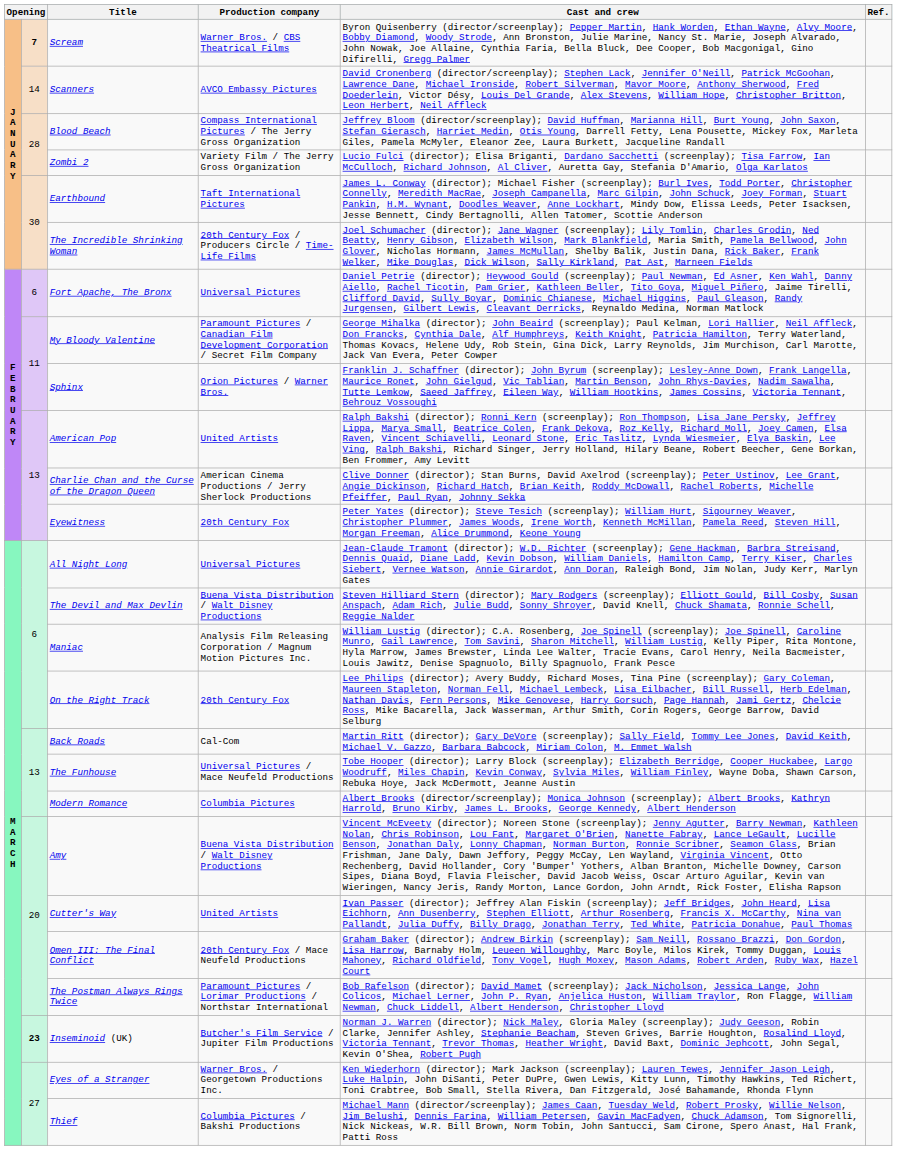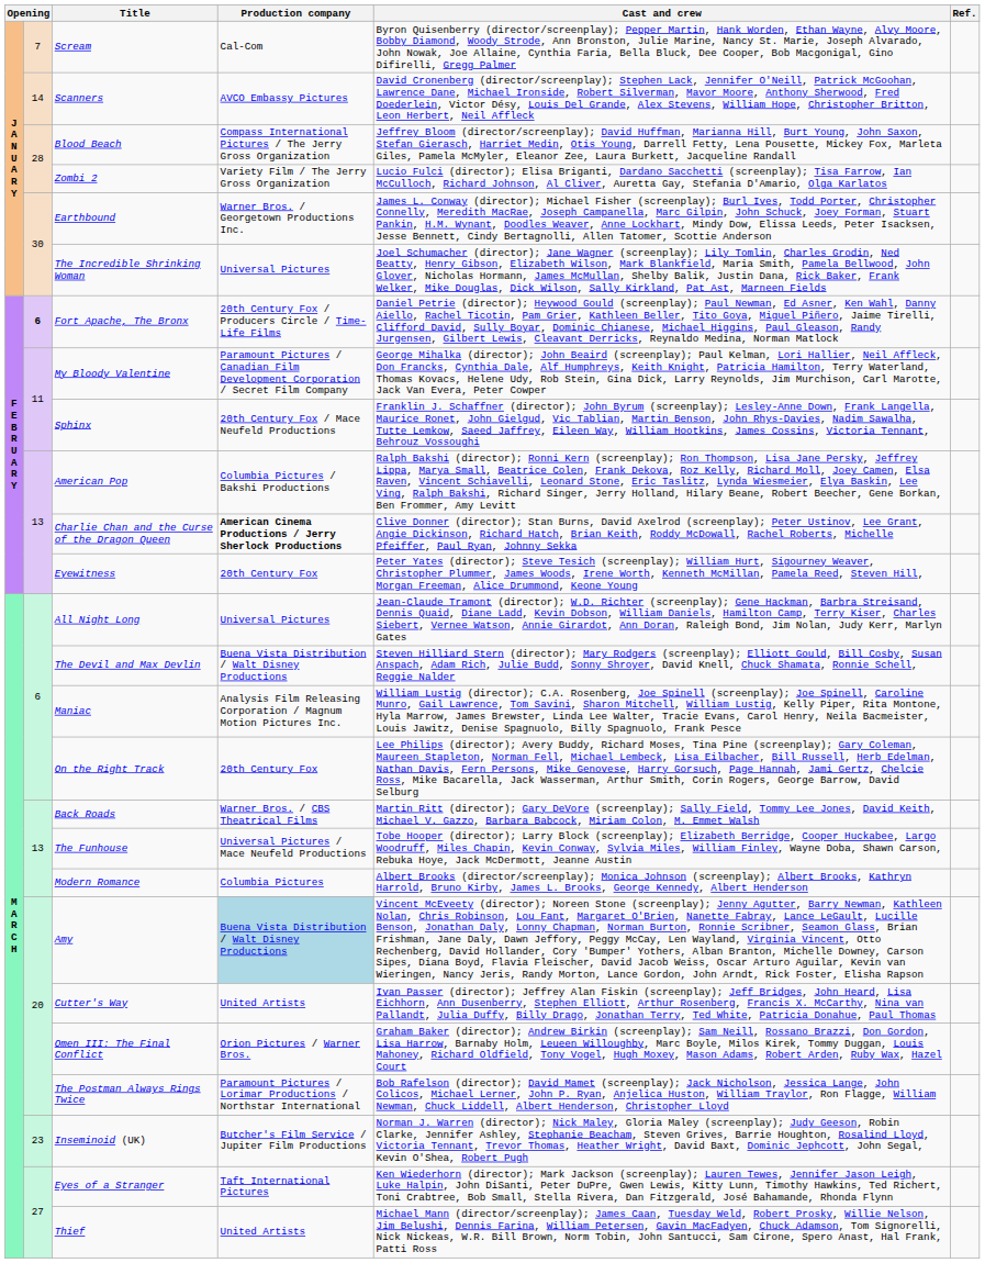 <table class="wikitable sortable">
 <tr style="background:#b0e0e6; text-align:center;">
 <th colspan="2">Opening</th>
 <th style="width:17%;">Title</th>
 <th style="width:16%;">Production company</th>
 <th>Cast and crew</th>
 <th class="unsortable">Ref.</th>
 </tr>
 <tr>
 <th rowspan="6" style="text-align:center; background:#f7bf87;"><strong>J<br>A<br>N<br>U<br>A<br>R<br>Y</strong></th>
-<td style="text-align:center; background:#f7dfc7;"><strong>7</strong></td>
+<td style="text-align:center; background:#f7dfc7;">7</td>
 <td><em><a href='#'>Scream</a></em></td>
-<td><a href='#'>Warner Bros.</a> / <a href='#'>CBS Theatrical Films</a></td>
+<td>Cal-Com</td>
 <td>Byron Quisenberry (director/screenplay); <a href='#'>Pepper Martin</a>, <a href='#'>Hank Worden</a>, <a href='#'>Ethan Wayne</a>, <a href='#'>Alvy Moore</a>, <a href='#'>Bobby Diamond</a>, <a href='#'>Woody Strode</a>, Ann Bronston, Julie Marine, Nancy St. Marie, Joseph Alvarado, John Nowak, Joe Allaine, Cynthia Faria, Bella Bluck, Dee Cooper, Bob Macgonigal, Gino Difirelli, <a href='#'>Gregg Palmer</a></td>
 <td></td>
 </tr>
 <tr>
 <td style="text-align:center; background:#f7dfc7;">14</td>
 <td><em><a href='#'>Scanners</a></em></td>
 <td><a href='#'>AVCO Embassy Pictures</a></td>
 <td><a href='#'>David Cronenberg</a> (director/screenplay); <a href='#'>Stephen Lack</a>, <a href='#'>Jennifer O'Neill</a>, <a href='#'>Patrick McGoohan</a>, <a href='#'>Lawrence Dane</a>, <a href='#'>Michael Ironside</a>, <a href='#'>Robert Silverman</a>, <a href='#'>Mavor Moore</a>, <a href='#'>Anthony Sherwood</a>, <a href='#'>Fred Doederlein</a>, Victor Désy, <a href='#'>Louis Del Grande</a>, <a href='#'>Alex Stevens</a>, <a href='#'>William Hope</a>, <a href='#'>Christopher Britton</a>, <a href='#'>Leon Herbert</a>, <a href='#'>Neil Affleck</a></td>
 <td></td>
 </tr>
 <tr>
 <td rowspan="2" style="text-align:center; background:#f7dfc7;">28</td>
 <td><em><a href='#'>Blood Beach</a></em></td>
 <td><a href='#'>Compass International Pictures</a> / The Jerry Gross Organization</td>
 <td><a href='#'>Jeffrey Bloom</a> (director/screenplay); <a href='#'>David Huffman</a>, <a href='#'>Marianna Hill</a>, <a href='#'>Burt Young</a>, <a href='#'>John Saxon</a>, <a href='#'>Stefan Gierasch</a>, <a href='#'>Harriet Medin</a>, <a href='#'>Otis Young</a>, Darrell Fetty, Lena Pousette, Mickey Fox, Marleta Giles, Pamela McMyler, Eleanor Zee, Laura Burkett, Jacqueline Randall</td>
 <td></td>
 </tr>
 <tr>
 <td><em><a href='#'>Zombi 2</a></em></td>
 <td>Variety Film / The Jerry Gross Organization</td>
 <td><a href='#'>Lucio Fulci</a> (director); Elisa Briganti, <a href='#'>Dardano Sacchetti</a> (screenplay); <a href='#'>Tisa Farrow</a>, <a href='#'>Ian McCulloch</a>, <a href='#'>Richard Johnson</a>, <a href='#'>Al Cliver</a>, Auretta Gay, Stefania D'Amario, <a href='#'>Olga Karlatos</a></td>
 <td></td>
 </tr>
 <tr>
 <td rowspan="2" style="text-align:center; background:#f7dfc7;">30</td>
 <td><em><a href='#'>Earthbound</a></em></td>
-<td><a href='#'>Taft International Pictures</a></td>
+<td><a href='#'>Warner Bros.</a> / Georgetown Productions Inc.</td>
 <td><a href='#'>James L. Conway</a> (director); Michael Fisher (screenplay); <a href='#'>Burl Ives</a>, <a href='#'>Todd Porter</a>, <a href='#'>Christopher Connelly</a>, <a href='#'>Meredith MacRae</a>, <a href='#'>Joseph Campanella</a>, <a href='#'>Marc Gilpin</a>, <a href='#'>John Schuck</a>, <a href='#'>Joey Forman</a>, <a href='#'>Stuart Pankin</a>, <a href='#'>H.M. Wynant</a>, <a href='#'>Doodles Weaver</a>, <a href='#'>Anne Lockhart</a>, Mindy Dow, Elissa Leeds, Peter Isacksen, Jesse Bennett, Cindy Bertagnolli, Allen Tatomer, Scottie Anderson</td>
 <td></td>
 </tr>
 <tr>
 <td><em><a href='#'>The Incredible Shrinking Woman</a></em></td>
-<td><a href='#'>20th Century Fox</a> / Producers Circle / <a href='#'>Time-Life Films</a></td>
+<td><a href='#'>Universal Pictures</a></td>
 <td><a href='#'>Joel Schumacher</a> (director); <a href='#'>Jane Wagner</a> (screenplay); <a href='#'>Lily Tomlin</a>, <a href='#'>Charles Grodin</a>, <a href='#'>Ned Beatty</a>, <a href='#'>Henry Gibson</a>, <a href='#'>Elizabeth Wilson</a>, <a href='#'>Mark Blankfield</a>, Maria Smith, <a href='#'>Pamela Bellwood</a>, <a href='#'>John Glover</a>, Nicholas Hormann, <a href='#'>James McMullan</a>, Shelby Balik, Justin Dana, <a href='#'>Rick Baker</a>, <a href='#'>Frank Welker</a>, <a href='#'>Mike Douglas</a>, <a href='#'>Dick Wilson</a>, <a href='#'>Sally Kirkland</a>, <a href='#'>Pat Ast</a>, <a href='#'>Marneen Fields</a></td>
 <td></td>
 </tr>
 <tr>
 <th rowspan="6" style="text-align:center; background:#bf87f7;"><strong>F<br>E<br>B<br>R<br>U<br>A<br>R<br>Y</strong></th>
-<td style="text-align:center; background:#dfc7f7;">6</td>
+<td style="text-align:center; background:#dfc7f7;"><strong>6</strong></td>
 <td><em><a href='#'>Fort Apache, The Bronx</a></em></td>
-<td><a href='#'>Universal Pictures</a></td>
+<td><a href='#'>20th Century Fox</a> / Producers Circle / <a href='#'>Time-Life Films</a></td>
 <td><a href='#'>Daniel Petrie</a> (director); <a href='#'>Heywood Gould</a> (screenplay); <a href='#'>Paul Newman</a>, <a href='#'>Ed Asner</a>, <a href='#'>Ken Wahl</a>, <a href='#'>Danny Aiello</a>, <a href='#'>Rachel Ticotin</a>, <a href='#'>Pam Grier</a>, <a href='#'>Kathleen Beller</a>, <a href='#'>Tito Goya</a>, <a href='#'>Miguel Piñero</a>, Jaime Tirelli, <a href='#'>Clifford David</a>, <a href='#'>Sully Boyar</a>, <a href='#'>Dominic Chianese</a>, <a href='#'>Michael Higgins</a>, <a href='#'>Paul Gleason</a>, <a href='#'>Randy Jurgensen</a>, <a href='#'>Gilbert Lewis</a>, <a href='#'>Cleavant Derricks</a>, Reynaldo Medina, Norman Matlock</td>
 <td></td>
 </tr>
 <tr>
 <td rowspan="2" style="text-align:center; background:#dfc7f7;">11</td>
 <td><em><a href='#'>My Bloody Valentine</a></em></td>
 <td><a href='#'>Paramount Pictures</a> / <a href='#'>Canadian Film Development Corporation</a> / Secret Film Company</td>
 <td><a href='#'>George Mihalka</a> (director); <a href='#'>John Beaird</a> (screenplay); Paul Kelman, <a href='#'>Lori Hallier</a>, <a href='#'>Neil Affleck</a>, <a href='#'>Don Francks</a>, <a href='#'>Cynthia Dale</a>, <a href='#'>Alf Humphreys</a>, <a href='#'>Keith Knight</a>, <a href='#'>Patricia Hamilton</a>, Terry Waterland, Thomas Kovacs, Helene Udy, Rob Stein, Gina Dick, Larry Reynolds, Jim Murchison, Carl Marotte, Jack Van Evera, Peter Cowper</td>
 <td></td>
 </tr>
 <tr>
 <td><em><a href='#'>Sphinx</a></em></td>
-<td><a href='#'>Orion Pictures</a> / <a href='#'>Warner Bros.</a></td>
+<td><a href='#'>20th Century Fox</a> / Mace Neufeld Productions</td>
 <td><a href='#'>Franklin J. Schaffner</a> (director); <a href='#'>John Byrum</a> (screenplay); <a href='#'>Lesley-Anne Down</a>, <a href='#'>Frank Langella</a>, <a href='#'>Maurice Ronet</a>, <a href='#'>John Gielgud</a>, <a href='#'>Vic Tablian</a>, <a href='#'>Martin Benson</a>, <a href='#'>John Rhys-Davies</a>, <a href='#'>Nadim Sawalha</a>, <a href='#'>Tutte Lemkow</a>, <a href='#'>Saeed Jaffrey</a>, <a href='#'>Eileen Way</a>, <a href='#'>William Hootkins</a>, <a href='#'>James Cossins</a>, <a href='#'>Victoria Tennant</a>, <a href='#'>Behrouz Vossoughi</a></td>
 <td></td>
 </tr>
 <tr>
 <td rowspan="3" style="text-align:center; background:#dfc7f7;">13</td>
 <td><em><a href='#'>American Pop</a></em></td>
-<td><a href='#'>United Artists</a></td>
+<td><a href='#'>Columbia Pictures</a> / Bakshi Productions</td>
 <td><a href='#'>Ralph Bakshi</a> (director); <a href='#'>Ronni Kern</a> (screenplay); <a href='#'>Ron Thompson</a>, <a href='#'>Lisa Jane Persky</a>, <a href='#'>Jeffrey Lippa</a>, <a href='#'>Marya Small</a>, <a href='#'>Beatrice Colen</a>, <a href='#'>Frank Dekova</a>, <a href='#'>Roz Kelly</a>, <a href='#'>Richard Moll</a>, <a href='#'>Joey Camen</a>, <a href='#'>Elsa Raven</a>, <a href='#'>Vincent Schiavelli</a>, <a href='#'>Leonard Stone</a>, <a href='#'>Eric Taslitz</a>, <a href='#'>Lynda Wiesmeier</a>, <a href='#'>Elya Baskin</a>, <a href='#'>Lee Ving</a>, <a href='#'>Ralph Bakshi</a>, Richard Singer, Jerry Holland, Hilary Beane, Robert Beecher, Gene Borkan, Ben Frommer, Amy Levitt</td>
 <td></td>
 </tr>
 <tr>
 <td><em><a href='#'>Charlie Chan and the Curse of the Dragon Queen</a></em></td>
-<td>American Cinema Productions / Jerry Sherlock Productions</td>
+<td><strong>American Cinema Productions / Jerry Sherlock Productions</strong></td>
 <td><a href='#'>Clive Donner</a> (director); Stan Burns, David Axelrod (screenplay); <a href='#'>Peter Ustinov</a>, <a href='#'>Lee Grant</a>, <a href='#'>Angie Dickinson</a>, <a href='#'>Richard Hatch</a>, <a href='#'>Brian Keith</a>, <a href='#'>Roddy McDowall</a>, <a href='#'>Rachel Roberts</a>, <a href='#'>Michelle Pfeiffer</a>, <a href='#'>Paul Ryan</a>, <a href='#'>Johnny Sekka</a></td>
 <td></td>
 </tr>
 <tr>
 <td><em><a href='#'>Eyewitness</a></em></td>
 <td><a href='#'>20th Century Fox</a></td>
 <td><a href='#'>Peter Yates</a> (director); <a href='#'>Steve Tesich</a> (screenplay); <a href='#'>William Hurt</a>, <a href='#'>Sigourney Weaver</a>, <a href='#'>Christopher Plummer</a>, <a href='#'>James Woods</a>, <a href='#'>Irene Worth</a>, <a href='#'>Kenneth McMillan</a>, <a href='#'>Pamela Reed</a>, <a href='#'>Steven Hill</a>, <a href='#'>Morgan Freeman</a>, <a href='#'>Alice Drummond</a>, <a href='#'>Keone Young</a></td>
 <td></td>
 </tr>
 <tr>
 <th rowspan="14" style="text-align:center; background:#87f7bf;"><strong>M<br>A<br>R<br>C<br>H</strong></th>
 <td rowspan="4" style="text-align:center; background:#c7f7df;">6</td>
 <td><em><a href='#'>All Night Long</a></em></td>
 <td><a href='#'>Universal Pictures</a></td>
 <td><a href='#'>Jean-Claude Tramont</a> (director); <a href='#'>W.D. Richter</a> (screenplay); <a href='#'>Gene Hackman</a>, <a href='#'>Barbra Streisand</a>, <a href='#'>Dennis Quaid</a>, <a href='#'>Diane Ladd</a>, <a href='#'>Kevin Dobson</a>, <a href='#'>William Daniels</a>, <a href='#'>Hamilton Camp</a>, <a href='#'>Terry Kiser</a>, <a href='#'>Charles Siebert</a>, <a href='#'>Vernee Watson</a>, <a href='#'>Annie Girardot</a>, <a href='#'>Ann Doran</a>, Raleigh Bond, Jim Nolan, Judy Kerr, Marlyn Gates</td>
 <td></td>
 </tr>
 <tr>
 <td><em><a href='#'>The Devil and Max Devlin</a></em></td>
 <td><a href='#'>Buena Vista Distribution</a> / <a href='#'>Walt Disney Productions</a></td>
 <td><a href='#'>Steven Hilliard Stern</a> (director); <a href='#'>Mary Rodgers</a> (screenplay); <a href='#'>Elliott Gould</a>, <a href='#'>Bill Cosby</a>, <a href='#'>Susan Anspach</a>, <a href='#'>Adam Rich</a>, <a href='#'>Julie Budd</a>, <a href='#'>Sonny Shroyer</a>, David Knell, <a href='#'>Chuck Shamata</a>, <a href='#'>Ronnie Schell</a>, <a href='#'>Reggie Nalder</a></td>
 <td></td>
 </tr>
 <tr>
 <td><em><a href='#'>Maniac</a></em></td>
 <td>Analysis Film Releasing Corporation / Magnum Motion Pictures Inc.</td>
 <td><a href='#'>William Lustig</a> (director); C.A. Rosenberg, <a href='#'>Joe Spinell</a> (screenplay); <a href='#'>Joe Spinell</a>, <a href='#'>Caroline Munro</a>, <a href='#'>Gail Lawrence</a>, <a href='#'>Tom Savini</a>, <a href='#'>Sharon Mitchell</a>, <a href='#'>William Lustig</a>, Kelly Piper, Rita Montone, Hyla Marrow, James Brewster, Linda Lee Walter, Tracie Evans, Carol Henry, Neila Bacmeister, Louis Jawitz, Denise Spagnuolo, Billy Spagnuolo, Frank Pesce</td>
 <td></td>
 </tr>
 <tr>
 <td><em><a href='#'>On the Right Track</a></em></td>
 <td><a href='#'>20th Century Fox</a></td>
 <td><a href='#'>Lee Philips</a> (director); Avery Buddy, Richard Moses, Tina Pine (screenplay); <a href='#'>Gary Coleman</a>, <a href='#'>Maureen Stapleton</a>, <a href='#'>Norman Fell</a>, <a href='#'>Michael Lembeck</a>, <a href='#'>Lisa Eilbacher</a>, <a href='#'>Bill Russell</a>, <a href='#'>Herb Edelman</a>, <a href='#'>Nathan Davis</a>, <a href='#'>Fern Persons</a>, <a href='#'>Mike Genovese</a>, <a href='#'>Harry Gorsuch</a>, <a href='#'>Page Hannah</a>, <a href='#'>Jami Gertz</a>, <a href='#'>Chelcie Ross</a>, Mike Bacarella, Jack Wasserman, Arthur Smith, Corin Rogers, George Barrow, David Selburg</td>
 <td></td>
 </tr>
 <tr>
 <td rowspan="3" style="text-align:center; background:#c7f7df;">13</td>
 <td><em><a href='#'>Back Roads</a></em></td>
-<td>Cal-Com</td>
+<td><a href='#'>Warner Bros.</a> / <a href='#'>CBS Theatrical Films</a></td>
 <td><a href='#'>Martin Ritt</a> (director); <a href='#'>Gary DeVore</a> (screenplay); <a href='#'>Sally Field</a>, <a href='#'>Tommy Lee Jones</a>, <a href='#'>David Keith</a>, <a href='#'>Michael V. Gazzo</a>, <a href='#'>Barbara Babcock</a>, <a href='#'>Miriam Colon</a>, <a href='#'>M. Emmet Walsh</a></td>
 <td></td>
 </tr>
 <tr>
 <td><em><a href='#'>The Funhouse</a></em></td>
 <td><a href='#'>Universal Pictures</a> / Mace Neufeld Productions</td>
 <td><a href='#'>Tobe Hooper</a> (director); Larry Block (screenplay); <a href='#'>Elizabeth Berridge</a>, <a href='#'>Cooper Huckabee</a>, <a href='#'>Largo Woodruff</a>, <a href='#'>Miles Chapin</a>, <a href='#'>Kevin Conway</a>, <a href='#'>Sylvia Miles</a>, <a href='#'>William Finley</a>, Wayne Doba, Shawn Carson, Rebuka Hoye, Jack McDermott, Jeanne Austin</td>
 <td></td>
 </tr>
 <tr>
 <td><em><a href='#'>Modern Romance</a></em></td>
 <td><a href='#'>Columbia Pictures</a></td>
 <td><a href='#'>Albert Brooks</a> (director/screenplay); <a href='#'>Monica Johnson</a> (screenplay); <a href='#'>Albert Brooks</a>, <a href='#'>Kathryn Harrold</a>, <a href='#'>Bruno Kirby</a>, <a href='#'>James L. Brooks</a>, <a href='#'>George Kennedy</a>, <a href='#'>Albert Henderson</a></td>
 <td></td>
 </tr>
 <tr>
 <td rowspan="4" style="text-align:center; background:#c7f7df;">20</td>
 <td><em><a href='#'>Amy</a></em></td>
-<td><a href='#'>Buena Vista Distribution</a> / <a href='#'>Walt Disney Productions</a></td>
+<td style="background: lightblue;"><a href='#'>Buena Vista Distribution</a> / <a href='#'>Walt Disney Productions</a></td>
 <td><a href='#'>Vincent McEveety</a> (director); Noreen Stone (screenplay); <a href='#'>Jenny Agutter</a>, <a href='#'>Barry Newman</a>, <a href='#'>Kathleen Nolan</a>, <a href='#'>Chris Robinson</a>, <a href='#'>Lou Fant</a>, <a href='#'>Margaret O'Brien</a>, <a href='#'>Nanette Fabray</a>, <a href='#'>Lance LeGault</a>, <a href='#'>Lucille Benson</a>, <a href='#'>Jonathan Daly</a>, <a href='#'>Lonny Chapman</a>, <a href='#'>Norman Burton</a>, <a href='#'>Ronnie Scribner</a>, <a href='#'>Seamon Glass</a>, Brian Frishman, Jane Daly, Dawn Jeffory, Peggy McCay, Len Wayland, <a href='#'>Virginia Vincent</a>, Otto Rechenberg, David Hollander, Cory 'Bumper' Yothers, Alban Branton, Michelle Downey, Carson Sipes, Diana Boyd, Flavia Fleischer, David Jacob Weiss, Oscar Arturo Aguilar, Kevin van Wieringen, Nancy Jeris, Randy Morton, Lance Gordon, John Arndt, Rick Foster, Elisha Rapson</td>
 <td></td>
 </tr>
 <tr>
 <td><em><a href='#'>Cutter's Way</a></em></td>
 <td><a href='#'>United Artists</a></td>
 <td><a href='#'>Ivan Passer</a> (director); Jeffrey Alan Fiskin (screenplay); <a href='#'>Jeff Bridges</a>, <a href='#'>John Heard</a>, <a href='#'>Lisa Eichhorn</a>, <a href='#'>Ann Dusenberry</a>, <a href='#'>Stephen Elliott</a>, <a href='#'>Arthur Rosenberg</a>, <a href='#'>Francis X. McCarthy</a>, <a href='#'>Nina van Pallandt</a>, <a href='#'>Julia Duffy</a>, <a href='#'>Billy Drago</a>, <a href='#'>Jonathan Terry</a>, <a href='#'>Ted White</a>, <a href='#'>Patricia Donahue</a>, <a href='#'>Paul Thomas</a></td>
 <td></td>
 </tr>
 <tr>
 <td><em><a href='#'>Omen III: The Final Conflict</a></em></td>
-<td><a href='#'>20th Century Fox</a> / Mace Neufeld Productions</td>
+<td><a href='#'>Orion Pictures</a> / <a href='#'>Warner Bros.</a></td>
 <td><a href='#'>Graham Baker</a> (director); <a href='#'>Andrew Birkin</a> (screenplay); <a href='#'>Sam Neill</a>, <a href='#'>Rossano Brazzi</a>, <a href='#'>Don Gordon</a>, <a href='#'>Lisa Harrow</a>, Barnaby Holm, <a href='#'>Leueen Willoughby</a>, Marc Boyle, Milos Kirek, Tommy Duggan, <a href='#'>Louis Mahoney</a>, <a href='#'>Richard Oldfield</a>, <a href='#'>Tony Vogel</a>, <a href='#'>Hugh Moxey</a>, <a href='#'>Mason Adams</a>, <a href='#'>Robert Arden</a>, <a href='#'>Ruby Wax</a>, <a href='#'>Hazel Court</a></td>
 <td></td>
 </tr>
 <tr>
 <td><em><a href='#'>The Postman Always Rings Twice</a></em></td>
 <td><a href='#'>Paramount Pictures</a> / <a href='#'>Lorimar Productions</a> / Northstar International</td>
 <td><a href='#'>Bob Rafelson</a> (director); <a href='#'>David Mamet</a> (screenplay); <a href='#'>Jack Nicholson</a>, <a href='#'>Jessica Lange</a>, <a href='#'>John Colicos</a>, <a href='#'>Michael Lerner</a>, <a href='#'>John P. Ryan</a>, <a href='#'>Anjelica Huston</a>, <a href='#'>William Traylor</a>, Ron Flagge, <a href='#'>William Newman</a>, <a href='#'>Chuck Liddell</a>, <a href='#'>Albert Henderson</a>, <a href='#'>Christopher Lloyd</a></td>
 <td></td>
 </tr>
 <tr>
-<td style="text-align:center; background:#c7f7df;"><strong>23</strong></td>
+<td style="text-align:center; background:#c7f7df;">23</td>
 <td><em><a href='#'>Inseminoid</a></em> (UK)</td>
 <td><a href='#'>Butcher's Film Service</a> / Jupiter Film Productions</td>
 <td><a href='#'>Norman J. Warren</a> (director); <a href='#'>Nick Maley</a>, Gloria Maley (screenplay); <a href='#'>Judy Geeson</a>, Robin Clarke, Jennifer Ashley, <a href='#'>Stephanie Beacham</a>, Steven Grives, Barrie Houghton, <a href='#'>Rosalind Lloyd</a>, <a href='#'>Victoria Tennant</a>, <a href='#'>Trevor Thomas</a>, <a href='#'>Heather Wright</a>, David Baxt, <a href='#'>Dominic Jephcott</a>, John Segal, Kevin O'Shea, <a href='#'>Robert Pugh</a></td>
 <td></td>
 </tr>
 <tr>
 <td rowspan="2" style="text-align:center; background:#c7f7df;">27</td>
 <td><em><a href='#'>Eyes of a Stranger</a></em></td>
-<td><a href='#'>Warner Bros.</a> / Georgetown Productions Inc.</td>
+<td><a href='#'>Taft International Pictures</a></td>
 <td><a href='#'>Ken Wiederhorn</a> (director); Mark Jackson (screenplay); <a href='#'>Lauren Tewes</a>, <a href='#'>Jennifer Jason Leigh</a>, <a href='#'>Luke Halpin</a>, John DiSanti, Peter DuPre, Gwen Lewis, Kitty Lunn, Timothy Hawkins, Ted Richert, Toni Crabtree, Bob Small, Stella Rivera, Dan Fitzgerald, José Bahamande, Rhonda Flynn</td>
 <td></td>
 </tr>
 <tr>
 <td><em><a href='#'>Thief</a></em></td>
-<td><a href='#'>Columbia Pictures</a> / Bakshi Productions</td>
+<td><a href='#'>United Artists</a></td>
 <td><a href='#'>Michael Mann</a> (director/screenplay); <a href='#'>James Caan</a>, <a href='#'>Tuesday Weld</a>, <a href='#'>Robert Prosky</a>, <a href='#'>Willie Nelson</a>, <a href='#'>Jim Belushi</a>, <a href='#'>Dennis Farina</a>, <a href='#'>William Petersen</a>, <a href='#'>Gavin MacFadyen</a>, <a href='#'>Chuck Adamson</a>, Tom Signorelli, Nick Nickeas, W.R. Bill Brown, Norm Tobin, John Santucci, Sam Cirone, Spero Anast, Hal Frank, Patti Ross</td>
 <td></td>
 </tr>
 </table>
